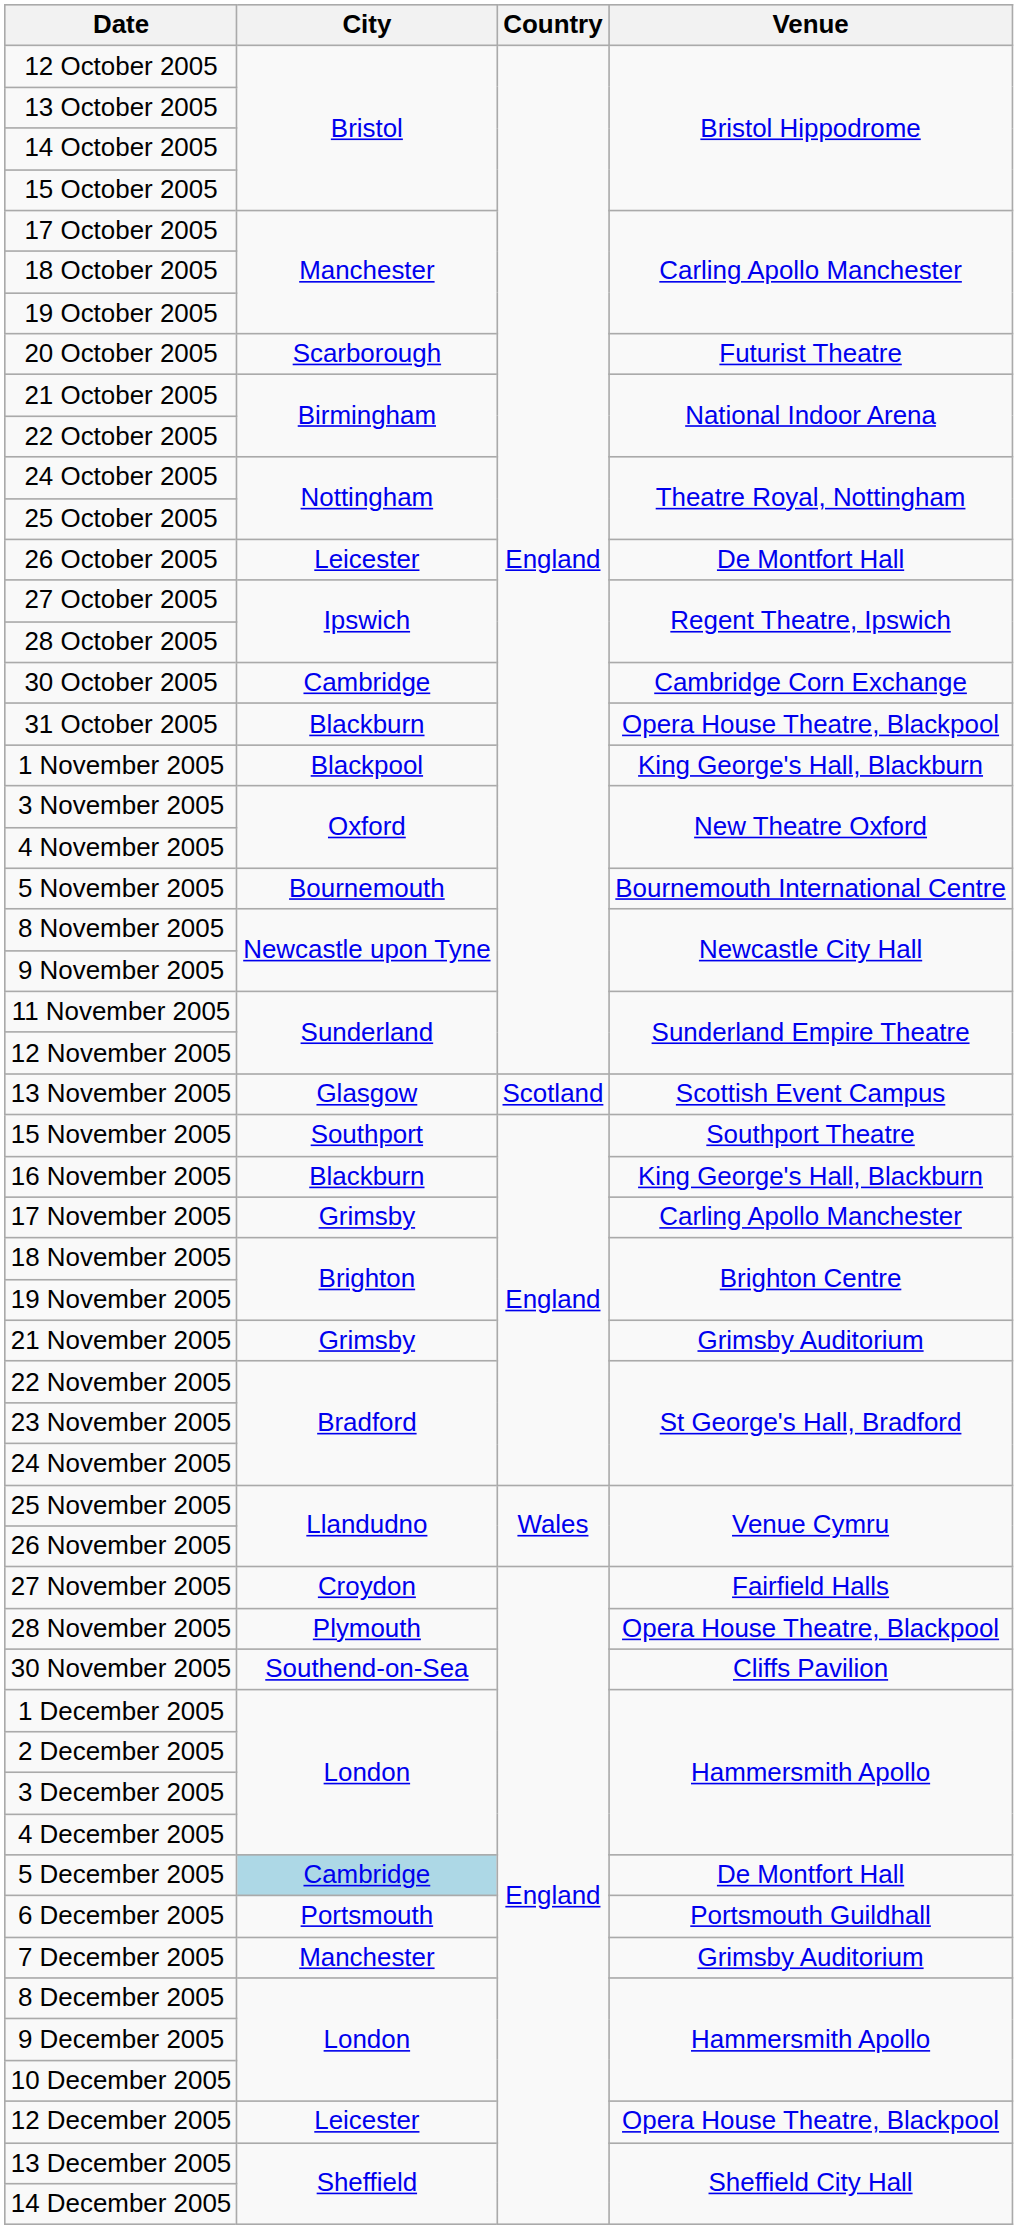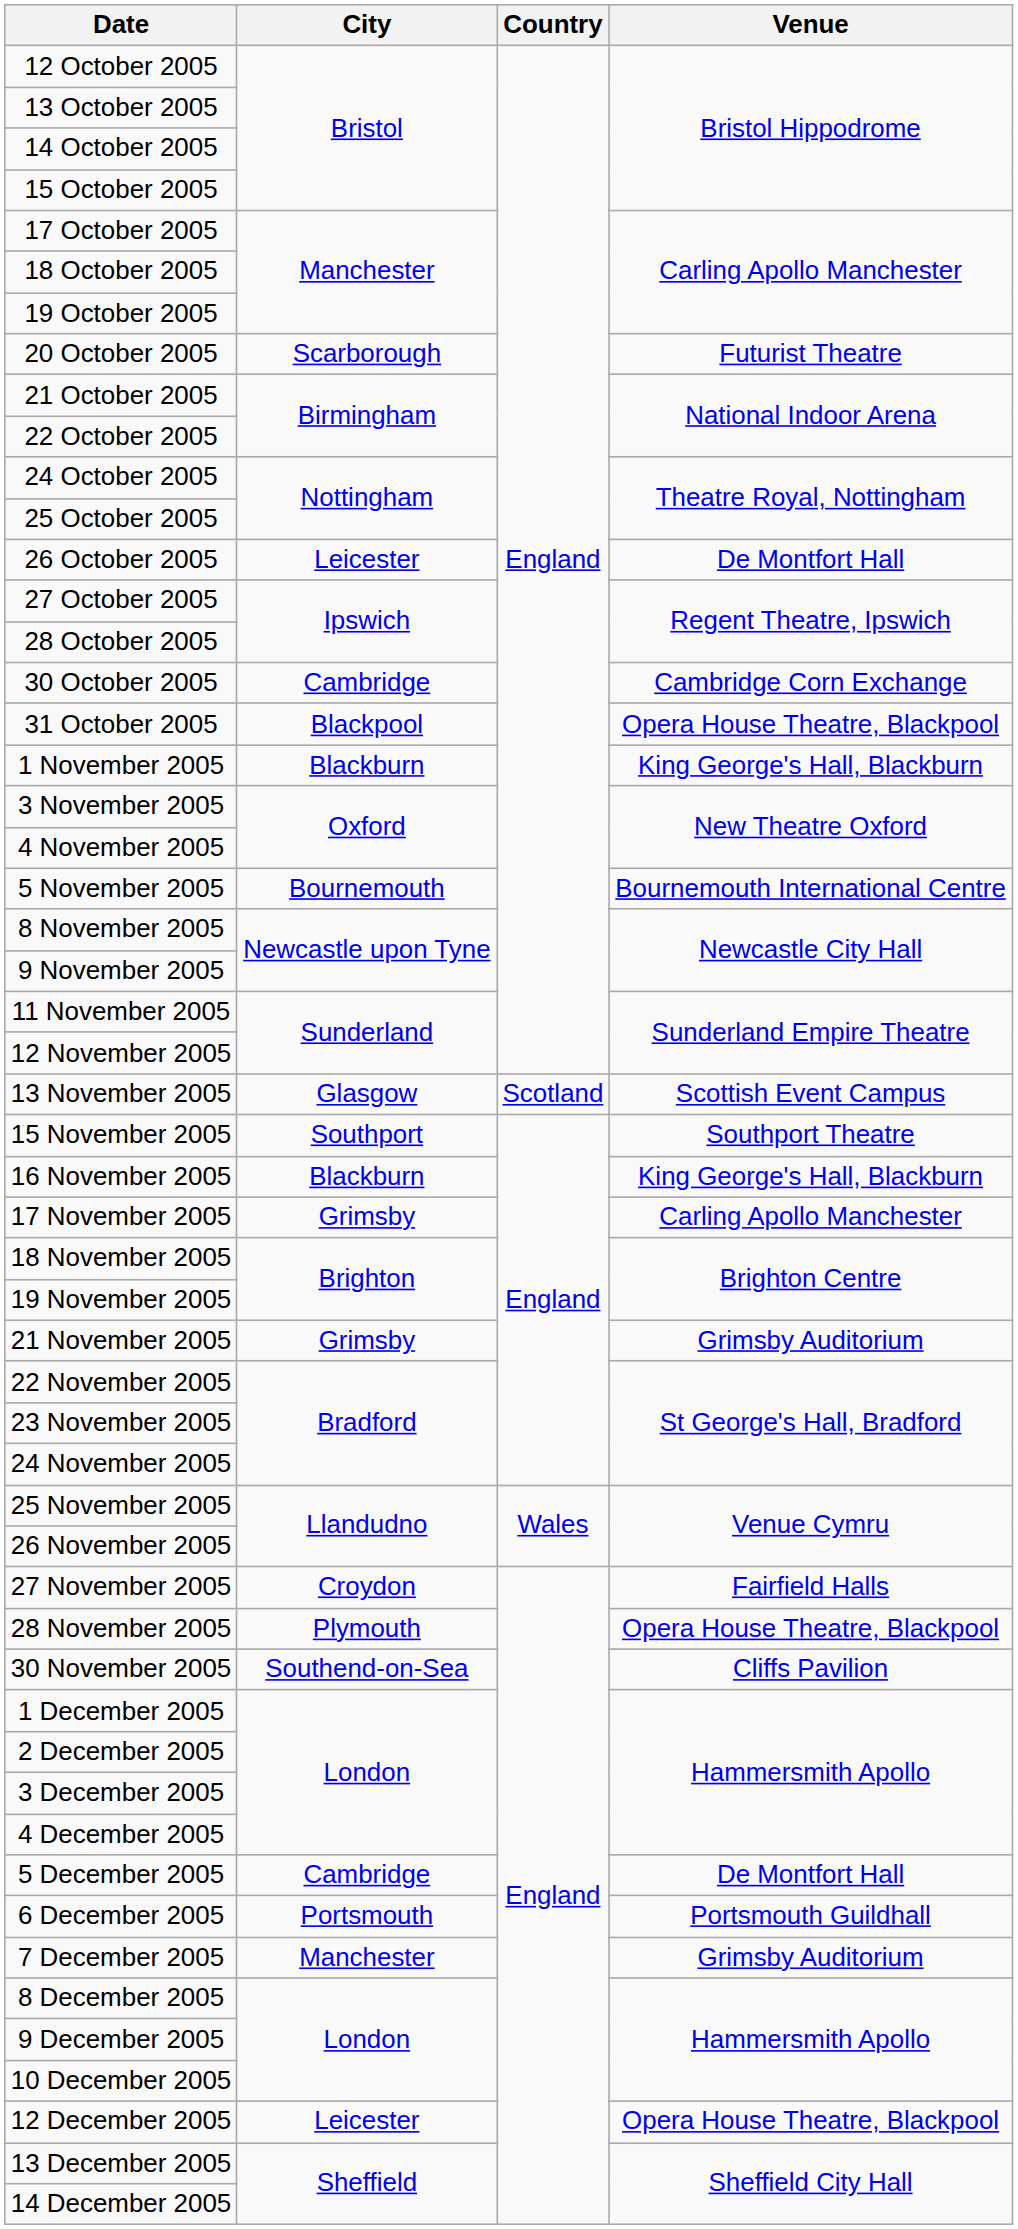 <table class="wikitable" style="text-align:center;">
 <tr>
 <th>Date</th>
 <th>City</th>
 <th>Country</th>
 <th>Venue</th>
 </tr>
 <tr>
 <td>12 October 2005</td>
 <td rowspan="4"><a href='#'>Bristol</a></td>
 <td rowspan="25"><a href='#'>England</a></td>
 <td rowspan="4"><a href='#'>Bristol Hippodrome</a></td>
 </tr>
 <tr>
 <td>13 October 2005</td>
 </tr>
 <tr>
 <td>14 October 2005</td>
 </tr>
 <tr>
 <td>15 October 2005</td>
 </tr>
 <tr>
 <td>17 October 2005</td>
 <td rowspan="3"><a href='#'>Manchester</a></td>
 <td rowspan="3"><a href='#'>Carling Apollo Manchester</a></td>
 </tr>
 <tr>
 <td>18 October 2005</td>
 </tr>
 <tr>
 <td>19 October 2005</td>
 </tr>
 <tr>
 <td>20 October 2005</td>
 <td><a href='#'>Scarborough</a></td>
 <td><a href='#'>Futurist Theatre</a></td>
 </tr>
 <tr>
 <td>21 October 2005</td>
 <td rowspan="2"><a href='#'>Birmingham</a></td>
 <td rowspan="2"><a href='#'>National Indoor Arena</a></td>
 </tr>
 <tr>
 <td>22 October 2005</td>
 </tr>
 <tr>
 <td>24 October 2005</td>
 <td rowspan="2"><a href='#'>Nottingham</a></td>
 <td rowspan="2"><a href='#'>Theatre Royal, Nottingham</a></td>
 </tr>
 <tr>
 <td>25 October 2005</td>
 </tr>
 <tr>
 <td>26 October 2005</td>
 <td><a href='#'>Leicester</a></td>
 <td><a href='#'>De Montfort Hall</a></td>
 </tr>
 <tr>
 <td>27 October 2005</td>
 <td rowspan="2"><a href='#'>Ipswich</a></td>
 <td rowspan="2"><a href='#'>Regent Theatre, Ipswich</a></td>
 </tr>
 <tr>
 <td>28 October 2005</td>
 </tr>
 <tr>
 <td>30 October 2005</td>
 <td><a href='#'>Cambridge</a></td>
 <td><a href='#'>Cambridge Corn Exchange</a></td>
 </tr>
 <tr>
 <td>31 October 2005</td>
-<td><a href='#'>Blackburn</a></td>
+<td><a href='#'>Blackpool</a></td>
 <td><a href='#'>Opera House Theatre, Blackpool</a></td>
 </tr>
 <tr>
 <td>1 November 2005</td>
-<td><a href='#'>Blackpool</a></td>
+<td><a href='#'>Blackburn</a></td>
 <td><a href='#'>King George's Hall, Blackburn</a></td>
 </tr>
 <tr>
 <td>3 November 2005</td>
 <td rowspan="2"><a href='#'>Oxford</a></td>
 <td rowspan="2"><a href='#'>New Theatre Oxford</a></td>
 </tr>
 <tr>
 <td>4 November 2005</td>
 </tr>
 <tr>
 <td>5 November 2005</td>
 <td><a href='#'>Bournemouth</a></td>
 <td><a href='#'>Bournemouth International Centre</a></td>
 </tr>
 <tr>
 <td>8 November 2005</td>
 <td rowspan="2"><a href='#'>Newcastle upon Tyne</a></td>
 <td rowspan="2"><a href='#'>Newcastle City Hall</a></td>
 </tr>
 <tr>
 <td>9 November 2005</td>
 </tr>
 <tr>
 <td>11 November 2005</td>
 <td rowspan="2"><a href='#'>Sunderland</a></td>
 <td rowspan="2"><a href='#'>Sunderland Empire Theatre</a></td>
 </tr>
 <tr>
 <td>12 November 2005</td>
 </tr>
 <tr>
 <td>13 November 2005</td>
 <td><a href='#'>Glasgow</a></td>
 <td><a href='#'>Scotland</a></td>
 <td><a href='#'>Scottish Event Campus</a></td>
 </tr>
 <tr>
 <td>15 November 2005</td>
 <td><a href='#'>Southport</a></td>
 <td rowspan="9"><a href='#'>England</a></td>
 <td><a href='#'>Southport Theatre</a></td>
 </tr>
 <tr>
 <td>16 November 2005</td>
 <td><a href='#'>Blackburn</a></td>
 <td><a href='#'>King George's Hall, Blackburn</a></td>
 </tr>
 <tr>
 <td>17 November 2005</td>
 <td><a href='#'>Grimsby</a></td>
 <td><a href='#'>Carling Apollo Manchester</a></td>
 </tr>
 <tr>
 <td>18 November 2005</td>
 <td rowspan="2"><a href='#'>Brighton</a></td>
 <td rowspan="2"><a href='#'>Brighton Centre</a></td>
 </tr>
 <tr>
 <td>19 November 2005</td>
 </tr>
 <tr>
 <td>21 November 2005</td>
 <td><a href='#'>Grimsby</a></td>
 <td><a href='#'>Grimsby Auditorium</a></td>
 </tr>
 <tr>
 <td>22 November 2005</td>
 <td rowspan="3"><a href='#'>Bradford</a></td>
 <td rowspan="3"><a href='#'>St George's Hall, Bradford</a></td>
 </tr>
 <tr>
 <td>23 November 2005</td>
 </tr>
 <tr>
 <td>24 November 2005</td>
 </tr>
 <tr>
 <td>25 November 2005</td>
 <td rowspan="2"><a href='#'>Llandudno</a></td>
 <td rowspan="2"><a href='#'>Wales</a></td>
 <td rowspan="2"><a href='#'>Venue Cymru</a></td>
 </tr>
 <tr>
 <td>26 November 2005</td>
 </tr>
 <tr>
 <td>27 November 2005</td>
 <td><a href='#'>Croydon</a></td>
 <td rowspan="16"><a href='#'>England</a></td>
 <td><a href='#'>Fairfield Halls</a></td>
 </tr>
 <tr>
 <td>28 November 2005</td>
 <td><a href='#'>Plymouth</a></td>
 <td><a href='#'>Opera House Theatre, Blackpool</a></td>
 </tr>
 <tr>
 <td>30 November 2005</td>
 <td><a href='#'>Southend-on-Sea</a></td>
 <td><a href='#'>Cliffs Pavilion</a></td>
 </tr>
 <tr>
 <td>1 December 2005</td>
 <td rowspan="4"><a href='#'>London</a></td>
 <td rowspan="4"><a href='#'>Hammersmith Apollo</a></td>
 </tr>
 <tr>
 <td>2 December 2005</td>
 </tr>
 <tr>
 <td>3 December 2005</td>
 </tr>
 <tr>
 <td>4 December 2005</td>
 </tr>
 <tr>
 <td>5 December 2005</td>
-<td style="background: lightblue;"><a href='#'>Cambridge</a></td>
+<td><a href='#'>Cambridge</a></td>
 <td><a href='#'>De Montfort Hall</a></td>
 </tr>
 <tr>
 <td>6 December 2005</td>
 <td><a href='#'>Portsmouth</a></td>
 <td><a href='#'>Portsmouth Guildhall</a></td>
 </tr>
 <tr>
 <td>7 December 2005</td>
 <td><a href='#'>Manchester</a></td>
 <td><a href='#'>Grimsby Auditorium</a></td>
 </tr>
 <tr>
 <td>8 December 2005</td>
 <td rowspan="3"><a href='#'>London</a></td>
 <td rowspan="3"><a href='#'>Hammersmith Apollo</a></td>
 </tr>
 <tr>
 <td>9 December 2005</td>
 </tr>
 <tr>
 <td>10 December 2005</td>
 </tr>
 <tr>
 <td>12 December 2005</td>
 <td><a href='#'>Leicester</a></td>
 <td><a href='#'>Opera House Theatre, Blackpool</a></td>
 </tr>
 <tr>
 <td>13 December 2005</td>
 <td rowspan="2"><a href='#'>Sheffield</a></td>
 <td rowspan="2"><a href='#'>Sheffield City Hall</a></td>
 </tr>
 <tr>
 <td>14 December 2005</td>
 </tr>
 </table>
